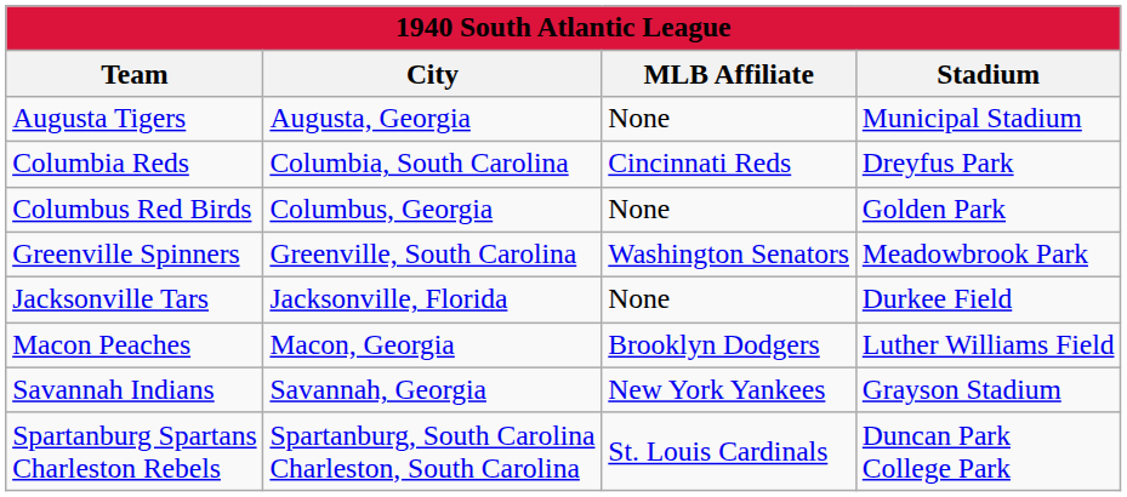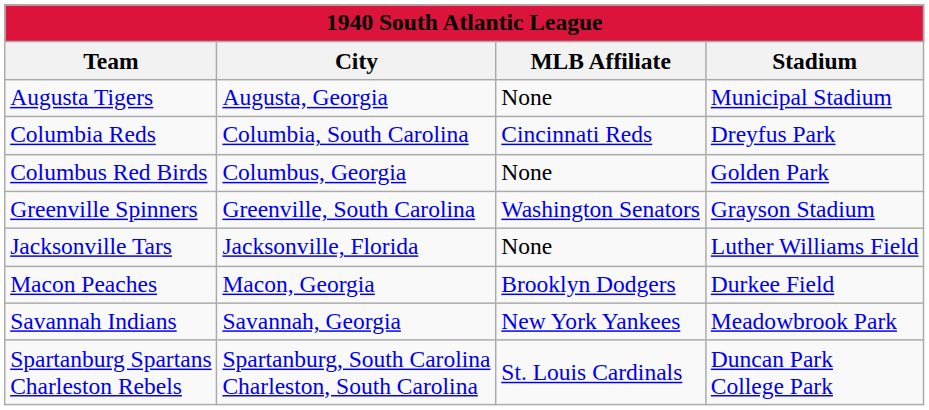 <table class="wikitable" style="width:auto">
 <tr>
 <td bgcolor="#DC143C" align="center" colspan="7"><strong><span>1940 South Atlantic League</span></strong></td>
 </tr>
 <tr>
 <th>Team</th>
 <th>City</th>
 <th>MLB Affiliate</th>
 <th>Stadium</th>
 </tr>
 <tr>
 <td><a href='#'>Augusta Tigers</a></td>
 <td><a href='#'>Augusta, Georgia</a></td>
 <td>None</td>
 <td><a href='#'>Municipal Stadium</a></td>
 </tr>
 <tr>
 <td><a href='#'>Columbia Reds</a></td>
 <td><a href='#'>Columbia, South Carolina</a></td>
 <td><a href='#'>Cincinnati Reds</a></td>
 <td><a href='#'>Dreyfus Park</a></td>
 </tr>
 <tr>
 <td><a href='#'>Columbus Red Birds</a></td>
 <td><a href='#'>Columbus, Georgia</a></td>
 <td>None</td>
 <td><a href='#'>Golden Park</a></td>
 </tr>
 <tr>
 <td><a href='#'>Greenville Spinners</a></td>
 <td><a href='#'>Greenville, South Carolina</a></td>
 <td><a href='#'>Washington Senators</a></td>
-<td><a href='#'>Meadowbrook Park</a></td>
+<td><a href='#'>Grayson Stadium</a></td>
 </tr>
 <tr>
 <td><a href='#'>Jacksonville Tars</a></td>
 <td><a href='#'>Jacksonville, Florida</a></td>
 <td>None</td>
-<td><a href='#'>Durkee Field</a></td>
+<td><a href='#'>Luther Williams Field</a></td>
 </tr>
 <tr>
 <td><a href='#'>Macon Peaches</a></td>
 <td><a href='#'>Macon, Georgia</a></td>
 <td><a href='#'>Brooklyn Dodgers</a></td>
-<td><a href='#'>Luther Williams Field</a></td>
+<td><a href='#'>Durkee Field</a></td>
 </tr>
 <tr>
 <td><a href='#'>Savannah Indians</a></td>
 <td><a href='#'>Savannah, Georgia</a></td>
 <td><a href='#'>New York Yankees</a></td>
-<td><a href='#'>Grayson Stadium</a></td>
+<td><a href='#'>Meadowbrook Park</a></td>
 </tr>
 <tr>
 <td><a href='#'>Spartanburg Spartans</a> <br> <a href='#'>Charleston Rebels</a></td>
 <td><a href='#'>Spartanburg, South Carolina</a> <br> <a href='#'>Charleston, South Carolina</a></td>
 <td><a href='#'>St. Louis Cardinals</a></td>
 <td><a href='#'>Duncan Park</a> <br> <a href='#'>College Park</a></td>
 </tr>
 </table>
